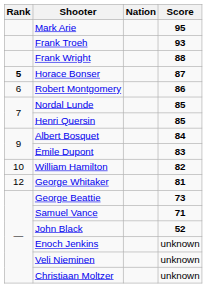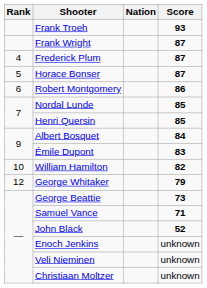 <table class="wikitable sortable" style="text-align:center">
 <tr>
 <th>Rank</th>
 <th>Shooter</th>
 <th>Nation</th>
 <th>Score</th>
-</tr>
-<tr>
-<td></td>
-<td align=left><a href='#'>Mark Arie</a></td>
-<td align=left></td>
-<td><strong>95</strong></td>
 </tr>
 <tr>
 <td></td>
 <td align=left><a href='#'>Frank Troeh</a></td>
 <td align=left></td>
 <td><strong>93</strong></td>
 </tr>
 <tr>
 <td></td>
 <td align=left><a href='#'>Frank Wright</a></td>
 <td align=left></td>
-<td><strong>88</strong></td>
+<td><strong>87</strong></td>
 </tr>
 <tr>
-<td><strong>5</strong></td>
+<td>4</td>
+<td align=left><a href='#'>Frederick Plum</a></td>
+<td align=left></td>
+<td><strong>87</strong></td>
+</tr>
+<tr>
+<td>5</td>
 <td align=left><a href='#'>Horace Bonser</a></td>
 <td align=left></td>
 <td><strong>87</strong></td>
 </tr>
 <tr>
 <td>6</td>
 <td align=left><a href='#'>Robert Montgomery</a></td>
 <td align=left></td>
 <td><strong>86</strong></td>
 </tr>
 <tr>
 <td rowspan=2>7</td>
 <td align=left><a href='#'>Nordal Lunde</a></td>
 <td align=left></td>
 <td><strong>85</strong></td>
 </tr>
 <tr>
 <td align=left><a href='#'>Henri Quersin</a></td>
 <td align=left></td>
 <td><strong>85</strong></td>
 </tr>
 <tr>
 <td rowspan=2>9</td>
 <td align=left><a href='#'>Albert Bosquet</a></td>
 <td align=left></td>
 <td><strong>84</strong></td>
 </tr>
 <tr>
 <td align=left><a href='#'>Émile Dupont</a></td>
 <td align=left></td>
 <td><strong>83</strong></td>
 </tr>
 <tr>
 <td>10</td>
 <td align=left><a href='#'>William Hamilton</a></td>
 <td align=left></td>
 <td><strong>82</strong></td>
 </tr>
 <tr>
 <td>12</td>
 <td align=left><a href='#'>George Whitaker</a></td>
 <td align=left></td>
-<td><strong>81</strong></td>
+<td><strong>79</strong></td>
 </tr>
 <tr>
 <td rowspan=6>—</td>
 <td align=left><a href='#'>George Beattie</a></td>
 <td align=left></td>
 <td><strong>73</strong></td>
 </tr>
 <tr>
 <td align=left><a href='#'>Samuel Vance</a></td>
 <td align=left></td>
 <td><strong>71</strong></td>
 </tr>
 <tr>
 <td align=left><a href='#'>John Black</a></td>
 <td align=left></td>
 <td><strong>52</strong></td>
 </tr>
 <tr>
 <td align=left><a href='#'>Enoch Jenkins</a></td>
 <td align=left></td>
 <td>unknown</td>
 </tr>
 <tr>
 <td align=left><a href='#'>Veli Nieminen</a></td>
 <td align=left></td>
 <td>unknown</td>
 </tr>
 <tr>
 <td align=left><a href='#'>Christiaan Moltzer</a></td>
 <td align=left></td>
 <td>unknown</td>
 </tr>
 </table>
